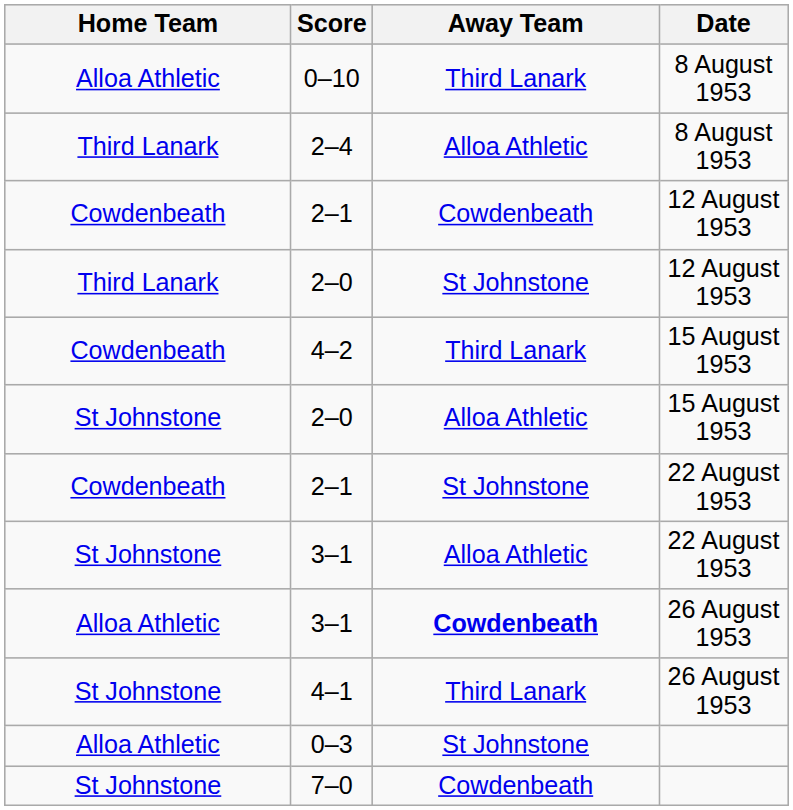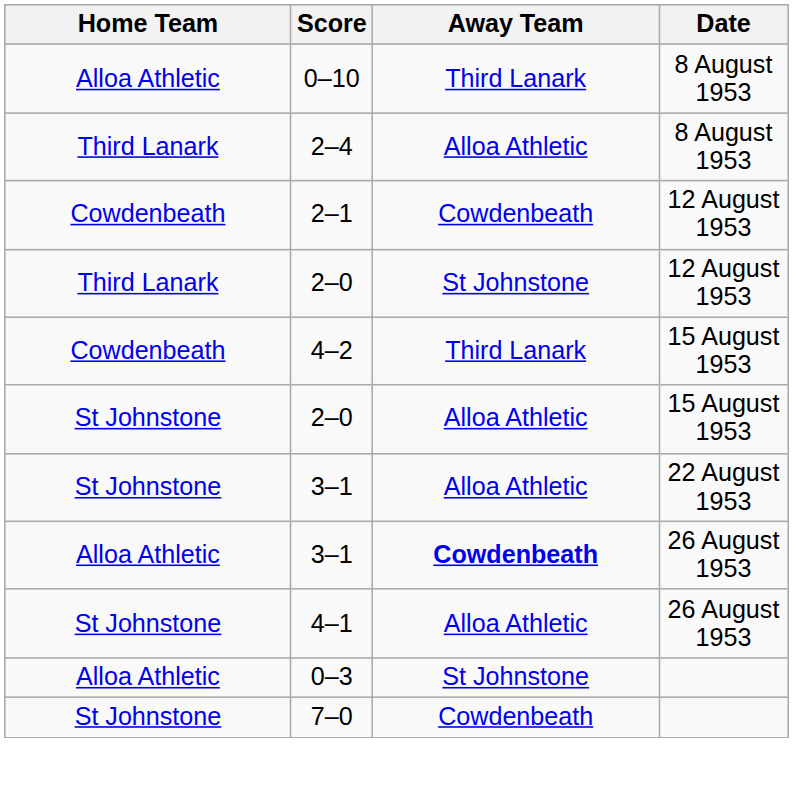 <table class="wikitable" style="text-align:center;">
 <tr>
 <th width=175>Home Team</th>
 <th width=20>Score</th>
 <th width=175>Away Team</th>
 <th width= 75>Date</th>
 </tr>
 <tr>
 <td><a href='#'>Alloa Athletic</a></td>
 <td>0–10</td>
 <td><a href='#'>Third Lanark</a></td>
 <td>8 August 1953</td>
 </tr>
 <tr>
 <td><a href='#'>Third Lanark</a></td>
 <td>2–4</td>
 <td><a href='#'>Alloa Athletic</a></td>
 <td>8 August 1953</td>
 </tr>
 <tr>
 <td><a href='#'>Cowdenbeath</a></td>
 <td>2–1</td>
 <td><a href='#'>Cowdenbeath</a></td>
 <td>12 August 1953</td>
 </tr>
 <tr>
 <td><a href='#'>Third Lanark</a></td>
 <td>2–0</td>
 <td><a href='#'>St Johnstone</a></td>
 <td>12 August 1953</td>
 </tr>
 <tr>
 <td><a href='#'>Cowdenbeath</a></td>
 <td>4–2</td>
 <td><a href='#'>Third Lanark</a></td>
 <td>15 August 1953</td>
 </tr>
 <tr>
 <td><a href='#'>St Johnstone</a></td>
 <td>2–0</td>
 <td><a href='#'>Alloa Athletic</a></td>
 <td>15 August 1953</td>
 </tr>
 <tr>
-<td><a href='#'>Cowdenbeath</a></td>
-<td>2–1</td>
-<td><a href='#'>St Johnstone</a></td>
-<td>22 August 1953</td>
-</tr>
-<tr>
 <td><a href='#'>St Johnstone</a></td>
 <td>3–1</td>
 <td><a href='#'>Alloa Athletic</a></td>
 <td>22 August 1953</td>
 </tr>
 <tr>
 <td><a href='#'>Alloa Athletic</a></td>
 <td>3–1</td>
 <td><strong><a href='#'>Cowdenbeath</a></strong></td>
 <td>26 August 1953</td>
 </tr>
 <tr>
 <td><a href='#'>St Johnstone</a></td>
 <td>4–1</td>
-<td><a href='#'>Third Lanark</a></td>
+<td><a href='#'>Alloa Athletic</a></td>
 <td>26 August 1953</td>
 </tr>
 <tr>
 <td><a href='#'>Alloa Athletic</a></td>
 <td>0–3</td>
 <td><a href='#'>St Johnstone</a></td>
 <td></td>
 </tr>
 <tr>
 <td><a href='#'>St Johnstone</a></td>
 <td>7–0</td>
 <td><a href='#'>Cowdenbeath</a></td>
 <td></td>
 </tr>
 <tr>
 </tr>
 </table>
